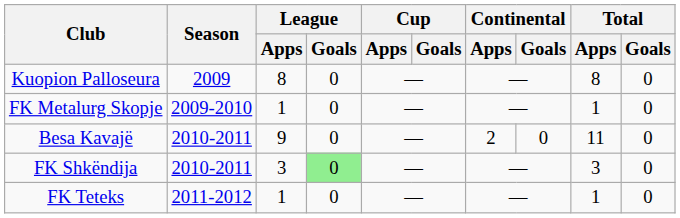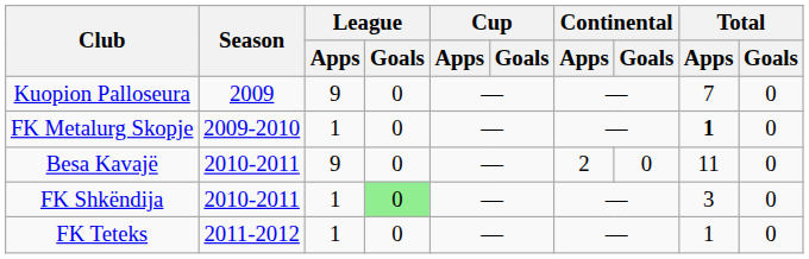 <table class="wikitable" style="text-align:center;">
 <tr>
 <th rowspan="2">Club</th>
 <th rowspan="2">Season</th>
 <th colspan="2">League</th>
 <th colspan="2">Cup</th>
 <th colspan="2">Continental</th>
 <th colspan="2">Total</th>
 </tr>
 <tr>
 <th>Apps</th>
 <th>Goals</th>
 <th>Apps</th>
 <th>Goals</th>
 <th>Apps</th>
 <th>Goals</th>
 <th>Apps</th>
 <th>Goals</th>
 </tr>
 <tr>
 <td rowspan="1"><a href='#'>Kuopion Palloseura</a></td>
 <td><a href='#'>2009</a></td>
-<td>8</td>
+<td>9</td>
 <td>0</td>
 <td colspan="2">—</td>
 <td colspan="2">—</td>
-<td>8</td>
+<td>7</td>
 <td>0</td>
 </tr>
 <tr>
 <td rowspan="1"><a href='#'>FK Metalurg Skopje</a></td>
 <td><a href='#'>2009-2010</a></td>
 <td>1</td>
 <td>0</td>
 <td colspan="2">—</td>
 <td colspan="2">—</td>
-<td>1</td>
+<td><strong>1</strong></td>
 <td>0</td>
 </tr>
 <tr>
 <td rowspan="1"><a href='#'>Besa Kavajë</a></td>
 <td><a href='#'>2010-2011</a></td>
 <td>9</td>
 <td>0</td>
 <td colspan="2">—</td>
 <td>2</td>
 <td>0</td>
 <td>11</td>
 <td>0</td>
 </tr>
 <tr>
 <td rowspan="1"><a href='#'>FK Shkëndija</a></td>
 <td><a href='#'>2010-2011</a></td>
-<td>3</td>
+<td>1</td>
 <td style="background: lightgreen;">0</td>
 <td colspan="2">—</td>
 <td colspan="2">—</td>
 <td>3</td>
 <td>0</td>
 </tr>
 <tr>
 <td rowspan="1"><a href='#'>FK Teteks</a></td>
 <td><a href='#'>2011-2012</a></td>
 <td>1</td>
 <td>0</td>
 <td colspan="2">—</td>
 <td colspan="2">—</td>
 <td>1</td>
 <td>0</td>
 </tr>
 </table>
